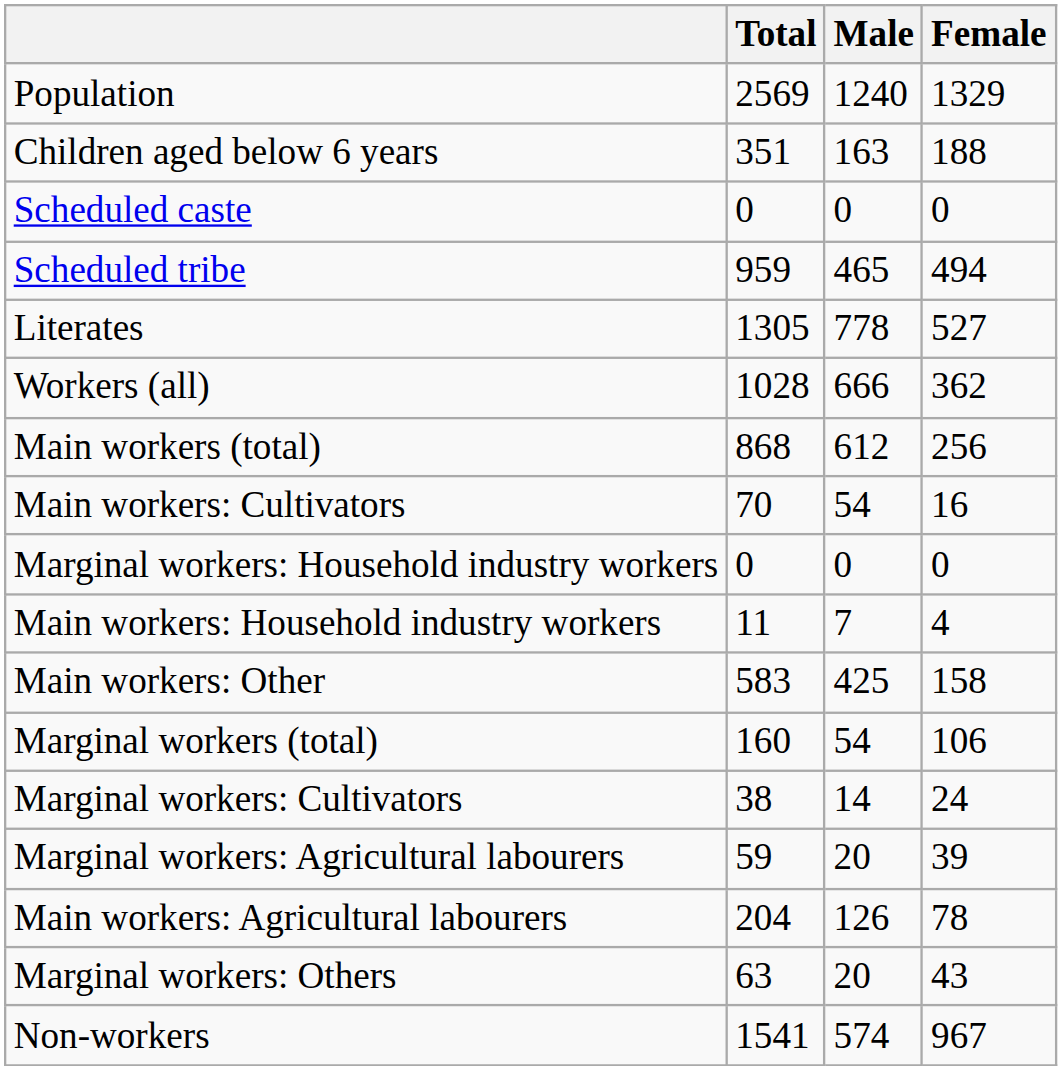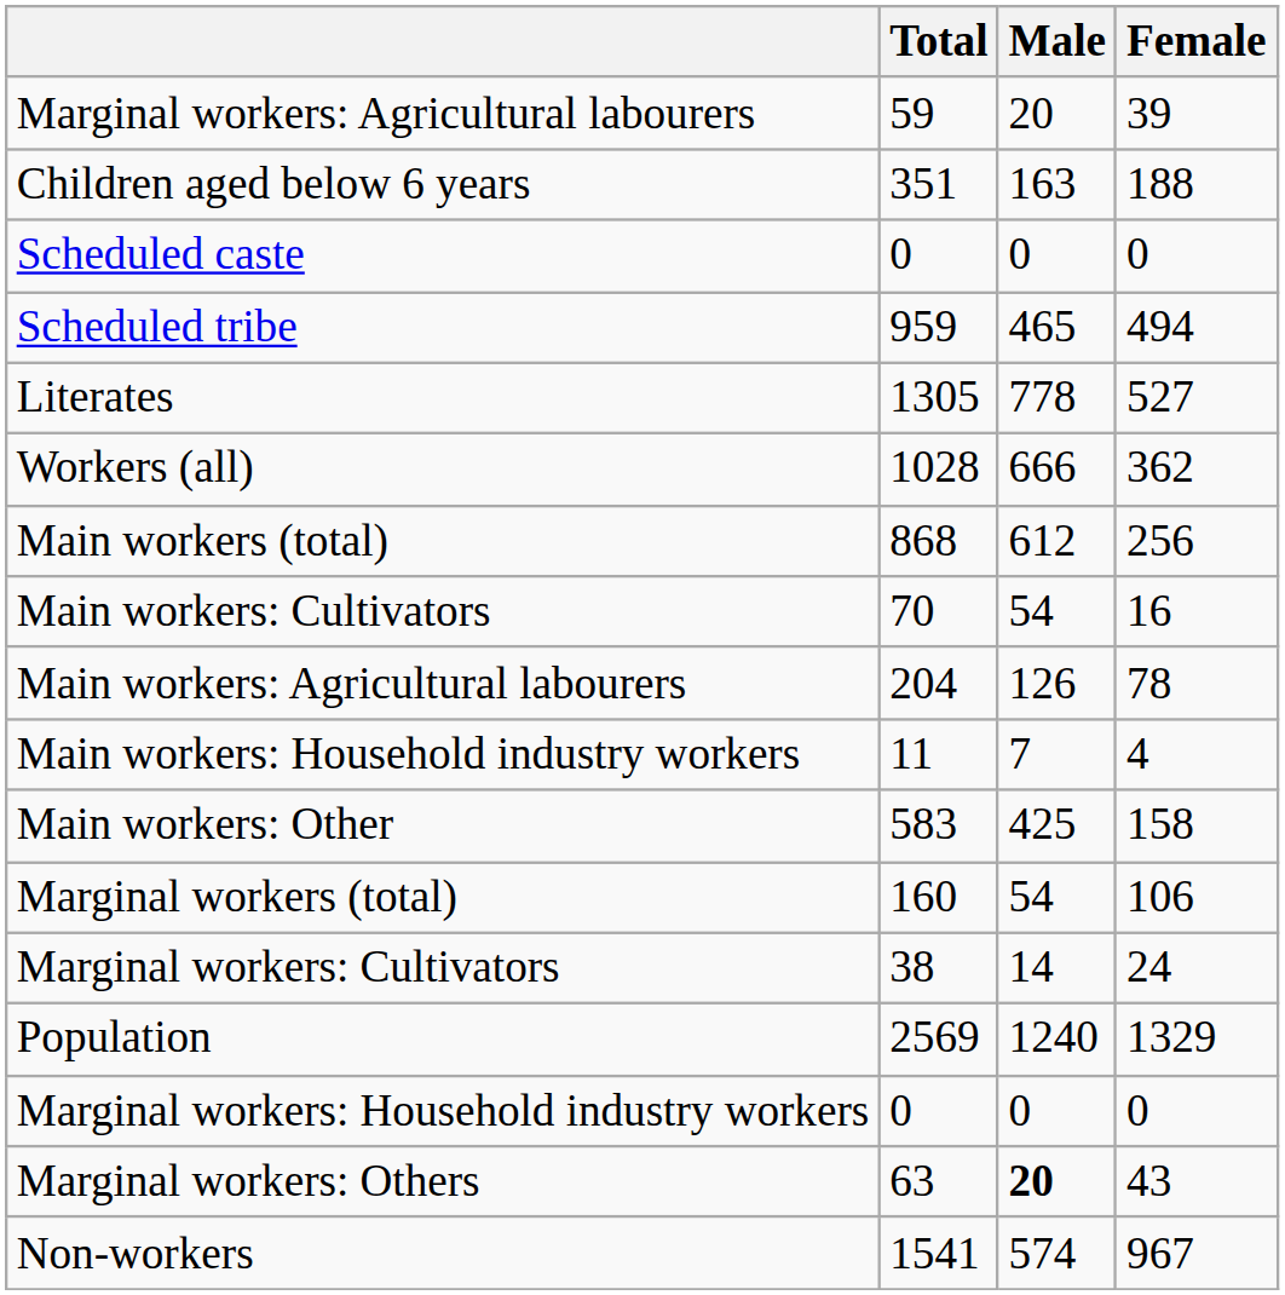 <table class="wikitable sortable">
 <tr>
 <th></th>
 <th>Total</th>
 <th>Male</th>
 <th>Female</th>
 </tr>
 <tr>
-<td>Population</td>
-<td>2569</td>
-<td>1240</td>
-<td>1329</td>
+<td>Marginal workers: Agricultural labourers</td>
+<td>59</td>
+<td>20</td>
+<td>39</td>
 </tr>
 <tr>
 <td>Children aged below 6 years</td>
 <td>351</td>
 <td>163</td>
 <td>188</td>
 </tr>
 <tr>
 <td><a href='#'>Scheduled caste</a></td>
 <td>0</td>
 <td>0</td>
 <td>0</td>
 </tr>
 <tr>
 <td><a href='#'>Scheduled tribe</a></td>
 <td>959</td>
 <td>465</td>
 <td>494</td>
 </tr>
 <tr>
 <td>Literates</td>
 <td>1305</td>
 <td>778</td>
 <td>527</td>
 </tr>
 <tr>
 <td>Workers (all)</td>
 <td>1028</td>
 <td>666</td>
 <td>362</td>
 </tr>
 <tr>
 <td>Main workers (total)</td>
 <td>868</td>
 <td>612</td>
 <td>256</td>
 </tr>
 <tr>
 <td>Main workers: Cultivators</td>
 <td>70</td>
 <td>54</td>
 <td>16</td>
 </tr>
 <tr>
-<td>Marginal workers: Household industry workers</td>
-<td>0</td>
-<td>0</td>
-<td>0</td>
+<td>Main workers: Agricultural labourers</td>
+<td>204</td>
+<td>126</td>
+<td>78</td>
 </tr>
 <tr>
 <td>Main workers: Household industry workers</td>
 <td>11</td>
 <td>7</td>
 <td>4</td>
 </tr>
 <tr>
 <td>Main workers: Other</td>
 <td>583</td>
 <td>425</td>
 <td>158</td>
 </tr>
 <tr>
 <td>Marginal workers (total)</td>
 <td>160</td>
 <td>54</td>
 <td>106</td>
 </tr>
 <tr>
 <td>Marginal workers: Cultivators</td>
 <td>38</td>
 <td>14</td>
 <td>24</td>
 </tr>
 <tr>
-<td>Marginal workers: Agricultural labourers</td>
-<td>59</td>
-<td>20</td>
-<td>39</td>
+<td>Population</td>
+<td>2569</td>
+<td>1240</td>
+<td>1329</td>
 </tr>
 <tr>
-<td>Main workers: Agricultural labourers</td>
-<td>204</td>
-<td>126</td>
-<td>78</td>
+<td>Marginal workers: Household industry workers</td>
+<td>0</td>
+<td>0</td>
+<td>0</td>
 </tr>
 <tr>
 <td>Marginal workers: Others</td>
 <td>63</td>
-<td>20</td>
+<td><strong>20</strong></td>
 <td>43</td>
 </tr>
 <tr>
 <td>Non-workers</td>
 <td>1541</td>
 <td>574</td>
 <td>967</td>
 </tr>
 </table>
